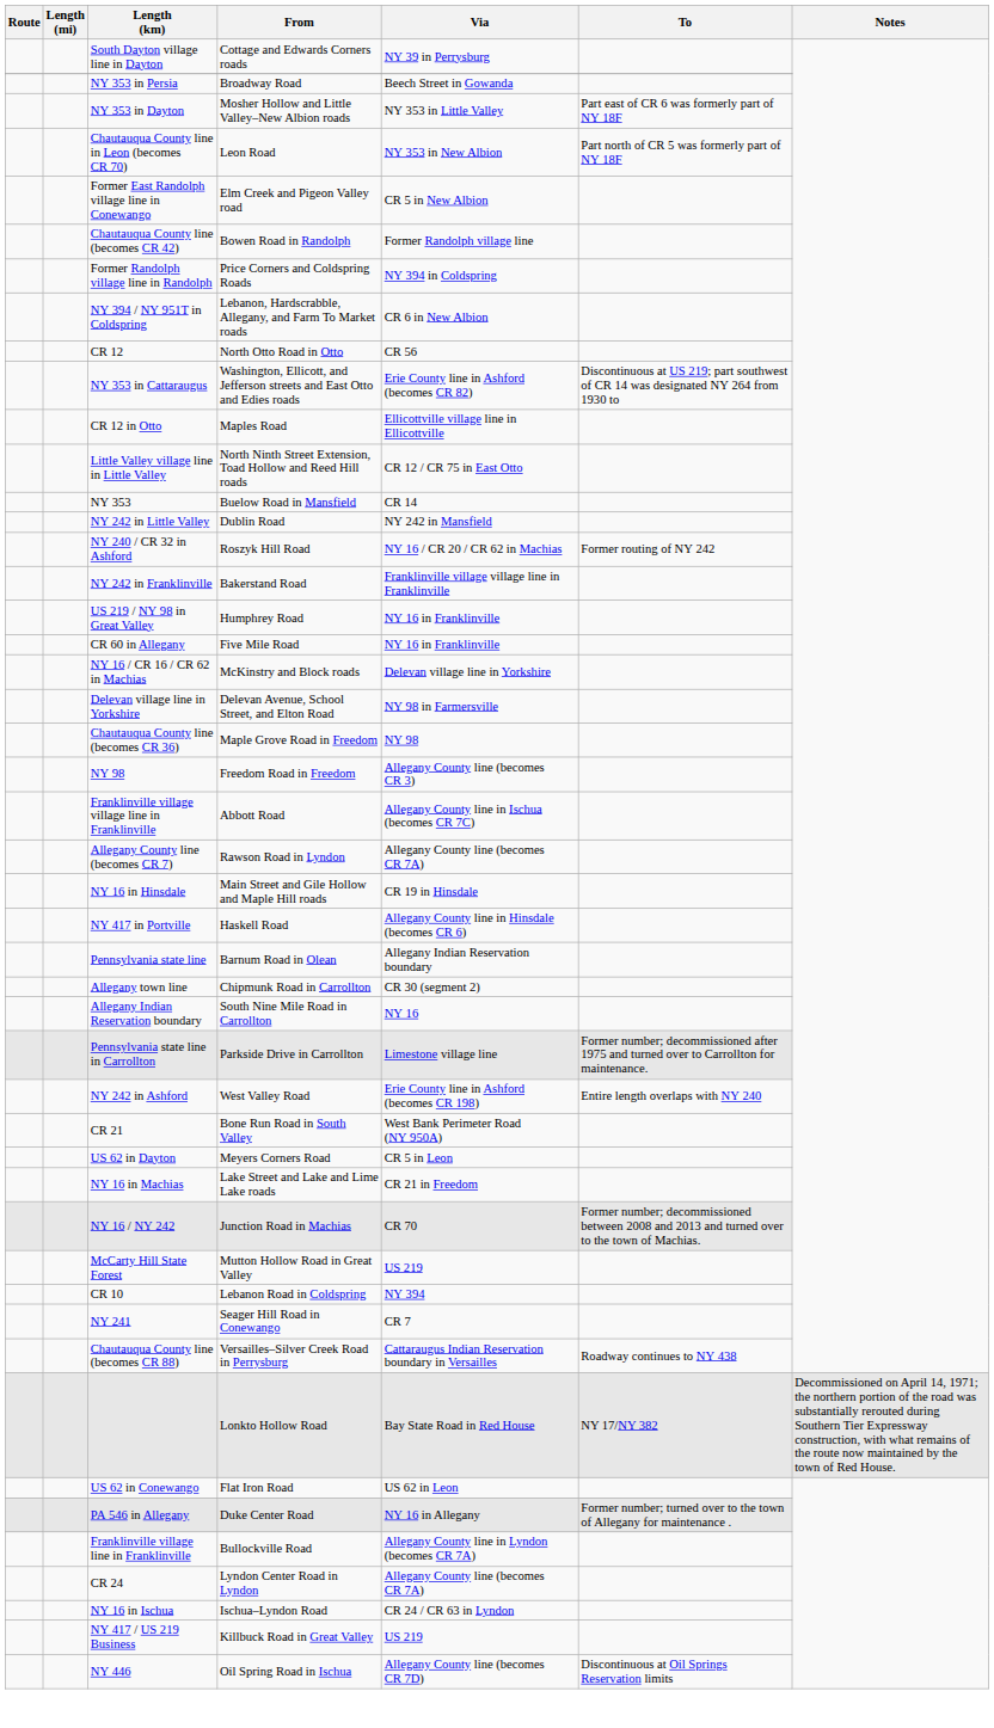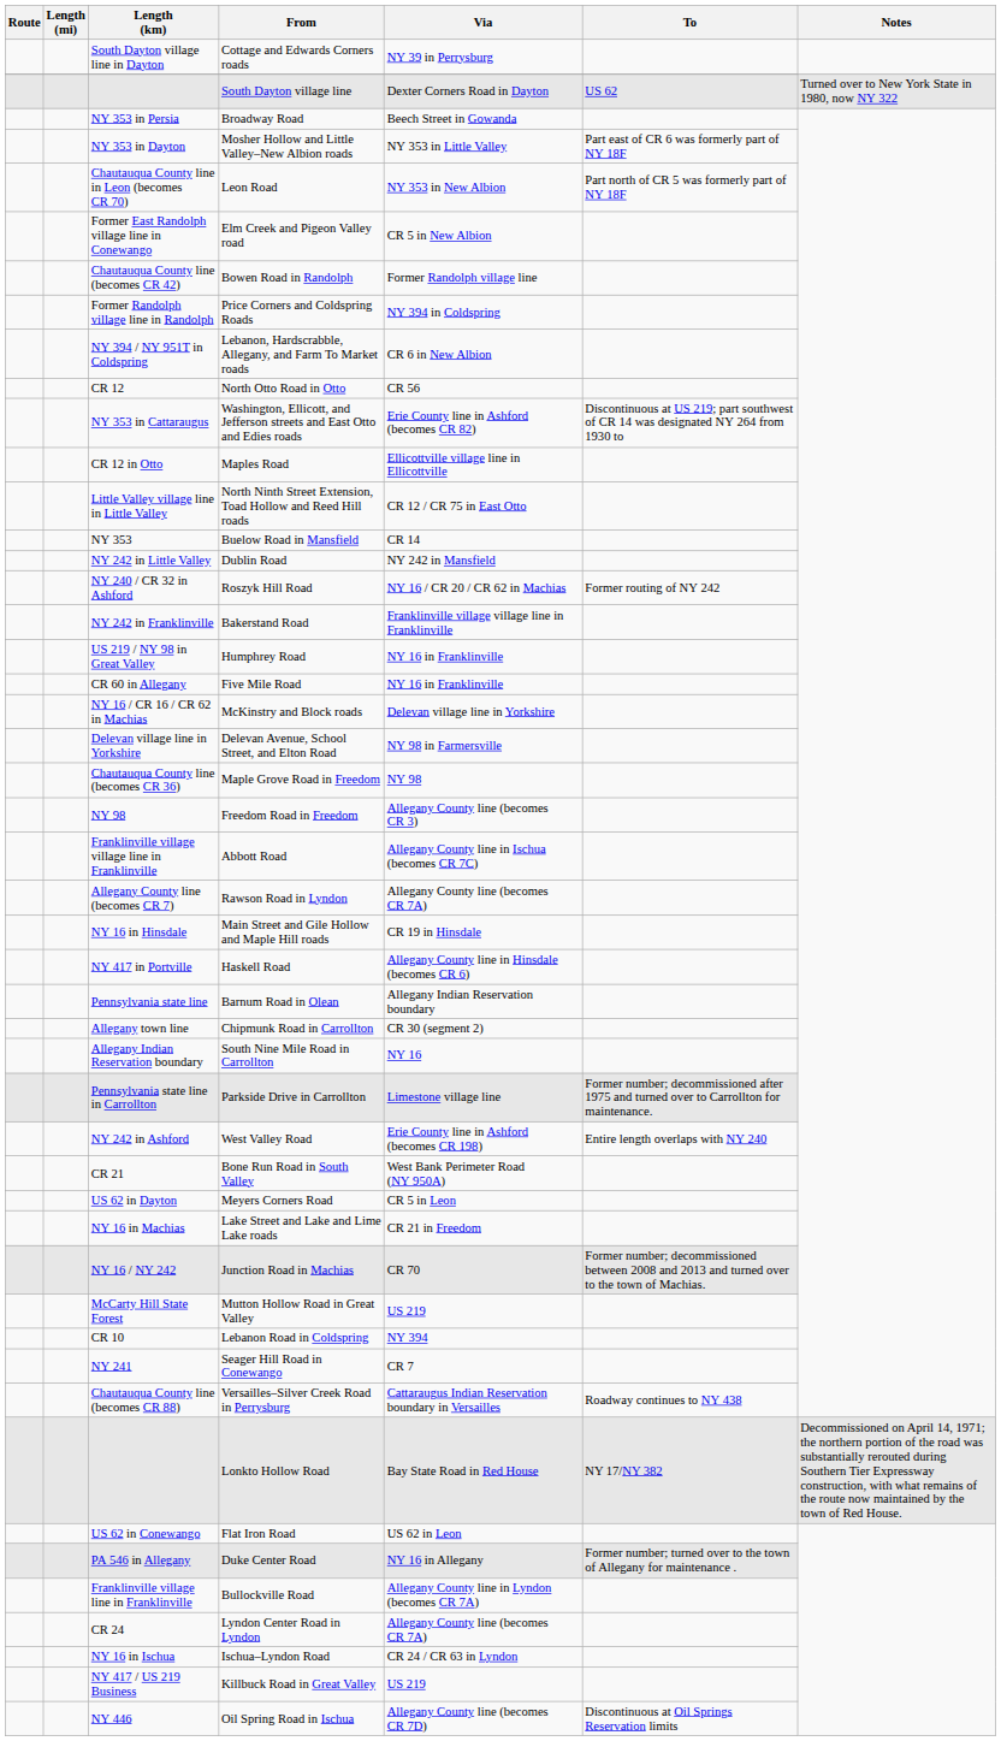 <table class="wikitable sortable">
 <tr>
 <th>Route</th>
 <th>Length<br>(mi)</th>
 <th>Length<br>(km)</th>
 <th class="unsortable">From</th>
 <th class="unsortable" width="20%">Via</th>
 <th class="unsortable">To</th>
 <th class="unsortable" width="20%">Notes</th>
 </tr>
 <tr>
 <td id="2"></td>
 <td></td>
 <td><a href='#'>South Dayton</a> village line in <a href='#'>Dayton</a></td>
 <td>Cottage and Edwards Corners roads</td>
 <td><a href='#'>NY&nbsp;39</a> in <a href='#'>Perrysburg</a></td>
 <td></td>
 </tr>
 <tr>
+</tr>
+<tr style="background-color:#e7e7e7">
+<td id="3"></td>
+<td></td>
+<td></td>
+<td><a href='#'>South Dayton</a> village line</td>
+<td>Dexter Corners Road in <a href='#'>Dayton</a></td>
+<td><a href='#'>US 62</a></td>
+<td>Turned over to New York State in 1980, now <a href='#'>NY 322</a></td>
 </tr>
 <tr>
 <td id="4"></td>
 <td></td>
 <td><a href='#'>NY&nbsp;353</a> in <a href='#'>Persia</a></td>
 <td>Broadway Road</td>
 <td>Beech Street in <a href='#'>Gowanda</a></td>
 <td></td>
 </tr>
 <tr>
 <td id="5"></td>
 <td></td>
 <td><a href='#'>NY&nbsp;353</a> in <a href='#'>Dayton</a></td>
 <td>Mosher Hollow and Little Valley–New Albion roads</td>
 <td>NY 353 in <a href='#'>Little Valley</a></td>
 <td>Part east of CR 6 was formerly part of <a href='#'>NY 18F</a></td>
 </tr>
 <tr>
 <td id="6"></td>
 <td></td>
 <td><a href='#'>Chautauqua County</a> line in <a href='#'>Leon</a> (becomes <a href='#'>CR 70</a>)</td>
 <td>Leon Road</td>
 <td><a href='#'>NY&nbsp;353</a> in <a href='#'>New Albion</a></td>
 <td>Part north of CR 5 was formerly part of <a href='#'>NY 18F</a></td>
 </tr>
 <tr>
 <td id="7"></td>
 <td></td>
 <td>Former <a href='#'>East Randolph</a> village line in <a href='#'>Conewango</a></td>
 <td>Elm Creek and Pigeon Valley road</td>
 <td>CR 5 in <a href='#'>New Albion</a></td>
 <td></td>
 </tr>
 <tr>
 <td id="8"></td>
 <td></td>
 <td><a href='#'>Chautauqua County</a> line (becomes <a href='#'>CR 42</a>)</td>
 <td>Bowen Road in <a href='#'>Randolph</a></td>
 <td>Former <a href='#'>Randolph village</a> line</td>
 <td></td>
 </tr>
 <tr>
 <td id="9"></td>
 <td></td>
 <td>Former <a href='#'>Randolph village</a> line in <a href='#'>Randolph</a></td>
 <td>Price Corners and Coldspring Roads</td>
 <td><a href='#'>NY&nbsp;394</a> in <a href='#'>Coldspring</a></td>
 <td></td>
 </tr>
 <tr>
 <td id="10"></td>
 <td></td>
 <td><a href='#'>NY&nbsp;394</a> / <a href='#'>NY&nbsp;951T</a> in <a href='#'>Coldspring</a></td>
 <td>Lebanon, Hardscrabble, Allegany, and Farm To Market roads</td>
 <td>CR 6 in <a href='#'>New Albion</a></td>
 <td></td>
 </tr>
 <tr>
 <td id="11"></td>
 <td></td>
 <td>CR 12</td>
 <td>North Otto Road in <a href='#'>Otto</a></td>
 <td>CR 56</td>
 <td></td>
 </tr>
 <tr>
 <td id="12"></td>
 <td></td>
 <td><a href='#'>NY&nbsp;353</a> in <a href='#'>Cattaraugus</a></td>
 <td>Washington, Ellicott, and Jefferson streets and East Otto and Edies roads</td>
 <td><a href='#'>Erie County</a> line in <a href='#'>Ashford</a> (becomes <a href='#'>CR 82</a>)</td>
 <td>Discontinuous at <a href='#'>US 219</a>; part southwest of CR 14 was designated NY 264 from 1930 to </td>
 </tr>
 <tr>
 <td id="13"></td>
 <td></td>
 <td>CR 12 in <a href='#'>Otto</a></td>
 <td>Maples Road</td>
 <td><a href='#'>Ellicottville village</a> line in <a href='#'>Ellicottville</a></td>
 <td></td>
 </tr>
 <tr>
 <td id="14"></td>
 <td></td>
 <td><a href='#'>Little Valley village</a> line in <a href='#'>Little Valley</a></td>
 <td>North Ninth Street Extension, Toad Hollow and Reed Hill roads</td>
 <td>CR 12 / CR 75 in <a href='#'>East Otto</a></td>
 <td></td>
 </tr>
 <tr>
 <td id="14A"></td>
 <td></td>
 <td>NY 353</td>
 <td>Buelow Road in <a href='#'>Mansfield</a></td>
 <td>CR 14</td>
 <td></td>
 </tr>
 <tr>
 <td id="15"></td>
 <td></td>
 <td><a href='#'>NY&nbsp;242</a> in <a href='#'>Little Valley</a></td>
 <td>Dublin Road</td>
 <td>NY 242 in <a href='#'>Mansfield</a></td>
 <td></td>
 </tr>
 <tr>
 <td id="16"></td>
 <td></td>
 <td><a href='#'>NY&nbsp;240</a> / CR 32 in <a href='#'>Ashford</a></td>
 <td>Roszyk Hill Road</td>
 <td><a href='#'>NY&nbsp;16</a> / CR 20 / CR 62 in <a href='#'>Machias</a></td>
 <td>Former routing of NY 242</td>
 </tr>
 <tr>
 <td id="17"></td>
 <td></td>
 <td><a href='#'>NY&nbsp;242</a> in <a href='#'>Franklinville</a></td>
 <td>Bakerstand Road</td>
 <td><a href='#'>Franklinville village</a> village line in <a href='#'>Franklinville</a></td>
 <td></td>
 </tr>
 <tr>
 <td id="18"></td>
 <td></td>
 <td><a href='#'>US 219</a> / <a href='#'>NY&nbsp;98</a> in <a href='#'>Great Valley</a></td>
 <td>Humphrey Road</td>
 <td><a href='#'>NY&nbsp;16</a> in <a href='#'>Franklinville</a></td>
 <td></td>
 </tr>
 <tr>
 <td id="19"></td>
 <td></td>
 <td>CR 60 in <a href='#'>Allegany</a></td>
 <td>Five Mile Road</td>
 <td><a href='#'>NY&nbsp;16</a> in <a href='#'>Franklinville</a></td>
 <td></td>
 </tr>
 <tr>
 <td id="20"></td>
 <td></td>
 <td><a href='#'>NY&nbsp;16</a> / CR 16 / CR 62 in <a href='#'>Machias</a></td>
 <td>McKinstry and Block roads</td>
 <td><a href='#'>Delevan</a> village line in <a href='#'>Yorkshire</a></td>
 <td></td>
 </tr>
 <tr>
 <td id="21"></td>
 <td></td>
 <td><a href='#'>Delevan</a> village line in <a href='#'>Yorkshire</a></td>
 <td>Delevan Avenue, School Street, and Elton Road</td>
 <td><a href='#'>NY&nbsp;98</a> in <a href='#'>Farmersville</a></td>
 <td></td>
 </tr>
 <tr>
 <td id="22"></td>
 <td></td>
 <td><a href='#'>Chautauqua County</a> line (becomes <a href='#'>CR 36</a>)</td>
 <td>Maple Grove Road in <a href='#'>Freedom</a></td>
 <td><a href='#'>NY&nbsp;98</a></td>
 <td></td>
 </tr>
 <tr>
 <td id="23"></td>
 <td></td>
 <td><a href='#'>NY&nbsp;98</a></td>
 <td>Freedom Road in <a href='#'>Freedom</a></td>
 <td><a href='#'>Allegany County</a> line (becomes <a href='#'>CR 3</a>)</td>
 <td></td>
 </tr>
 <tr>
 <td id="24"></td>
 <td></td>
 <td><a href='#'>Franklinville village</a> village line in <a href='#'>Franklinville</a></td>
 <td>Abbott Road</td>
 <td><a href='#'>Allegany County</a> line in <a href='#'>Ischua</a> (becomes <a href='#'>CR 7C</a>)</td>
 <td></td>
 </tr>
 <tr>
 <td id="25"></td>
 <td></td>
 <td><a href='#'>Allegany County</a> line (becomes <a href='#'>CR 7</a>)</td>
 <td>Rawson Road in <a href='#'>Lyndon</a></td>
 <td>Allegany County line (becomes <a href='#'>CR 7A</a>)</td>
 <td></td>
 </tr>
 <tr>
 <td id="26"></td>
 <td></td>
 <td><a href='#'>NY&nbsp;16</a> in <a href='#'>Hinsdale</a></td>
 <td>Main Street and Gile Hollow and Maple Hill roads</td>
 <td>CR 19 in <a href='#'>Hinsdale</a></td>
 <td></td>
 </tr>
 <tr>
 <td id="27"></td>
 <td></td>
 <td><a href='#'>NY&nbsp;417</a> in <a href='#'>Portville</a></td>
 <td>Haskell Road</td>
 <td><a href='#'>Allegany County</a> line in <a href='#'>Hinsdale</a> (becomes <a href='#'>CR 6</a>)</td>
 <td></td>
 </tr>
 <tr>
 <td id="29"></td>
 <td></td>
 <td><a href='#'>Pennsylvania state line</a></td>
 <td>Barnum Road in <a href='#'>Olean</a></td>
 <td>Allegany Indian Reservation boundary</td>
 <td></td>
 </tr>
 <tr>
 <td id="30-1"></td>
 <td></td>
 <td><a href='#'>Allegany</a> town line</td>
 <td>Chipmunk Road in <a href='#'>Carrollton</a></td>
 <td>CR 30 (segment 2)</td>
 <td></td>
 </tr>
 <tr>
 <td id="30-2"></td>
 <td></td>
 <td><a href='#'>Allegany Indian Reservation</a> boundary</td>
 <td>South Nine Mile Road in <a href='#'>Carrollton</a></td>
 <td><a href='#'>NY&nbsp;16</a></td>
 <td></td>
 </tr>
 <tr style="background-color:#e7e7e7">
 <td id="31"></td>
 <td></td>
 <td><a href='#'>Pennsylvania</a> state line in <a href='#'>Carrollton</a></td>
 <td>Parkside Drive in Carrollton</td>
 <td><a href='#'>Limestone</a> village line</td>
 <td>Former number; decommissioned after 1975 and turned over to Carrollton for maintenance.</td>
 </tr>
 <tr>
 <td id="32"></td>
 <td></td>
 <td><a href='#'>NY&nbsp;242</a> in <a href='#'>Ashford</a></td>
 <td>West Valley Road</td>
 <td><a href='#'>Erie County</a> line in <a href='#'>Ashford</a> (becomes <a href='#'>CR 198</a>)</td>
 <td>Entire length overlaps with <a href='#'>NY&nbsp;240</a></td>
 </tr>
 <tr>
 <td id="33"></td>
 <td></td>
 <td>CR 21</td>
 <td>Bone Run Road in <a href='#'>South Valley</a></td>
 <td>West Bank Perimeter Road (<a href='#'>NY&nbsp;950A</a>)</td>
 <td></td>
 </tr>
 <tr>
 <td id="35"></td>
 <td></td>
 <td><a href='#'>US 62</a> in <a href='#'>Dayton</a></td>
 <td>Meyers Corners Road</td>
 <td>CR 5 in <a href='#'>Leon</a></td>
 <td></td>
 </tr>
 <tr>
 <td id="36"></td>
 <td></td>
 <td><a href='#'>NY&nbsp;16</a> in <a href='#'>Machias</a></td>
 <td>Lake Street and Lake and Lime Lake roads</td>
 <td>CR 21 in <a href='#'>Freedom</a></td>
 <td></td>
 </tr>
 <tr style="background-color:#e7e7e7">
 <td id="37"></td>
 <td></td>
 <td><a href='#'>NY&nbsp;16</a> / <a href='#'>NY&nbsp;242</a></td>
 <td>Junction Road in <a href='#'>Machias</a></td>
 <td>CR 70</td>
 <td>Former number; decommissioned between 2008 and 2013 and turned over to the town of Machias.</td>
 </tr>
 <tr>
 <td id="38"></td>
 <td></td>
 <td><a href='#'>McCarty Hill State Forest</a></td>
 <td>Mutton Hollow Road in Great Valley</td>
 <td><a href='#'>US 219</a></td>
 <td></td>
 </tr>
 <tr>
 <td id="39"></td>
 <td></td>
 <td>CR 10</td>
 <td>Lebanon Road in <a href='#'>Coldspring</a></td>
 <td><a href='#'>NY&nbsp;394</a></td>
 <td></td>
 </tr>
 <tr>
 <td id="40"></td>
 <td></td>
 <td><a href='#'>NY&nbsp;241</a></td>
 <td>Seager Hill Road in <a href='#'>Conewango</a></td>
 <td>CR 7</td>
 <td></td>
 </tr>
 <tr>
 <td id="42"></td>
 <td></td>
 <td><a href='#'>Chautauqua County</a> line (becomes <a href='#'>CR 88</a>)</td>
 <td>Versailles–Silver Creek Road in <a href='#'>Perrysburg</a></td>
 <td><a href='#'>Cattaraugus Indian Reservation</a> boundary in <a href='#'>Versailles</a></td>
 <td>Roadway continues to <a href='#'>NY 438</a></td>
 </tr>
 <tr style="background-color:#e7e7e7">
 <td id="43"></td>
 <td></td>
 <td></td>
 <td>Lonkto Hollow Road</td>
 <td>Bay State Road in <a href='#'>Red House</a></td>
 <td>NY 17/<a href='#'>NY 382</a></td>
 <td>Decommissioned on April 14, 1971; the northern portion of the road was substantially rerouted during Southern Tier Expressway construction, with what remains of the route now maintained by the town of Red House.</td>
 </tr>
 <tr>
 <td id="44"></td>
 <td></td>
 <td><a href='#'>US 62</a> in <a href='#'>Conewango</a></td>
 <td>Flat Iron Road</td>
 <td>US 62 in <a href='#'>Leon</a></td>
 <td></td>
 </tr>
 <tr style="background-color:#e7e7e7">
 <td id="45"></td>
 <td></td>
 <td><a href='#'>PA 546</a> in <a href='#'>Allegany</a></td>
 <td>Duke Center Road</td>
 <td><a href='#'>NY 16</a> in Allegany</td>
 <td>Former number; turned over to the town of Allegany for maintenance .</td>
 </tr>
 <tr>
 <td id="46"></td>
 <td></td>
 <td><a href='#'>Franklinville village</a> line in <a href='#'>Franklinville</a></td>
 <td>Bullockville Road</td>
 <td><a href='#'>Allegany County</a> line in <a href='#'>Lyndon</a> (becomes <a href='#'>CR 7A</a>)</td>
 <td></td>
 </tr>
 <tr>
 <td id="47"></td>
 <td></td>
 <td>CR 24</td>
 <td>Lyndon Center Road in <a href='#'>Lyndon</a></td>
 <td><a href='#'>Allegany County</a> line (becomes <a href='#'>CR 7A</a>)</td>
 <td></td>
 </tr>
 <tr>
 <td id="48"></td>
 <td></td>
 <td><a href='#'>NY&nbsp;16</a> in <a href='#'>Ischua</a></td>
 <td>Ischua–Lyndon Road</td>
 <td>CR 24 / CR 63 in <a href='#'>Lyndon</a></td>
 <td></td>
 </tr>
 <tr>
 <td id="49"></td>
 <td></td>
 <td><a href='#'>NY&nbsp;417</a> / <a href='#'>US 219 Business</a></td>
 <td>Killbuck Road in <a href='#'>Great Valley</a></td>
 <td><a href='#'>US 219</a></td>
 <td></td>
 </tr>
 <tr>
 <td id="50"></td>
 <td></td>
 <td><a href='#'>NY&nbsp;446</a></td>
 <td>Oil Spring Road in <a href='#'>Ischua</a></td>
 <td><a href='#'>Allegany County</a> line (becomes <a href='#'>CR 7D</a>)</td>
 <td>Discontinuous at <a href='#'>Oil Springs Reservation</a> limits</td>
 </tr>
 </table>
